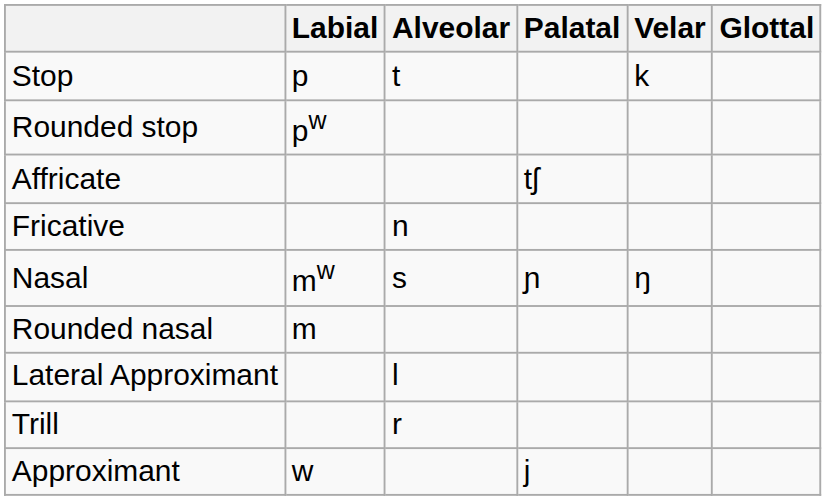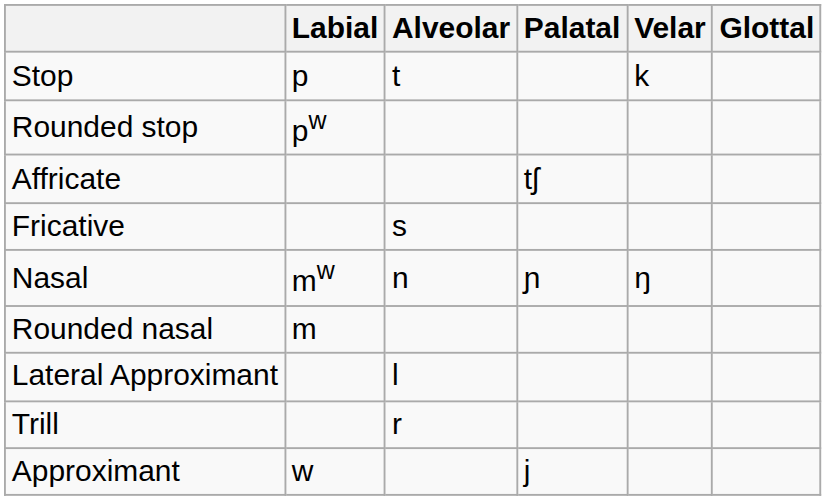 <table class="wikitable">
 <tr>
 <th></th>
 <th>Labial</th>
 <th>Alveolar</th>
 <th>Palatal</th>
 <th>Velar</th>
 <th>Glottal</th>
 </tr>
 <tr>
 <td>Stop</td>
 <td>p</td>
 <td>t</td>
 <td></td>
 <td>k</td>
 <td></td>
 </tr>
 <tr>
 <td>Rounded stop</td>
 <td>p<sup>w</sup></td>
 <td></td>
 <td></td>
 <td></td>
 <td></td>
 </tr>
 <tr>
 <td>Affricate</td>
 <td></td>
 <td></td>
 <td>tʃ</td>
 <td></td>
 <td></td>
 </tr>
 <tr>
 <td>Fricative</td>
 <td></td>
-<td>n</td>
+<td>s</td>
 <td></td>
 <td></td>
 <td></td>
 </tr>
 <tr>
 <td>Nasal</td>
 <td>m<sup>w</sup></td>
-<td>s</td>
+<td>n</td>
 <td>ɲ</td>
 <td>ŋ</td>
 <td></td>
 </tr>
 <tr>
 <td>Rounded nasal</td>
 <td>m</td>
 <td></td>
 <td></td>
 <td></td>
 <td></td>
 </tr>
 <tr>
 <td>Lateral Approximant</td>
 <td></td>
 <td>l</td>
 <td></td>
 <td></td>
 <td></td>
 </tr>
 <tr>
 <td>Trill</td>
 <td></td>
 <td>r</td>
 <td></td>
 <td></td>
 <td></td>
 </tr>
 <tr>
 <td>Approximant</td>
 <td>w</td>
 <td></td>
 <td>j</td>
 <td></td>
 <td></td>
 </tr>
 </table>
